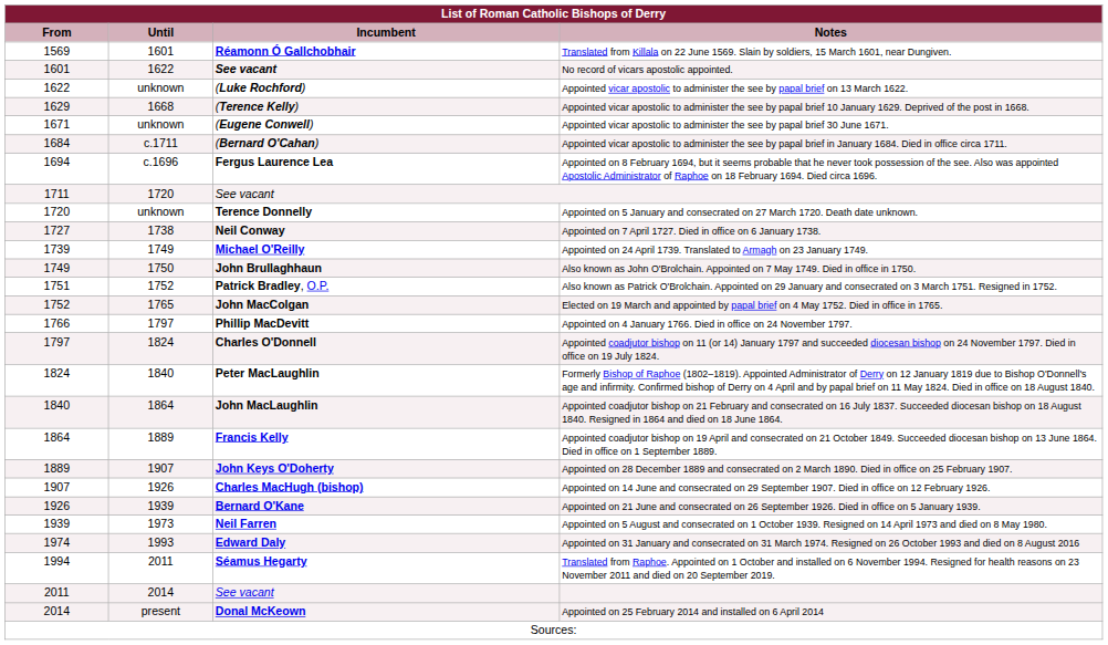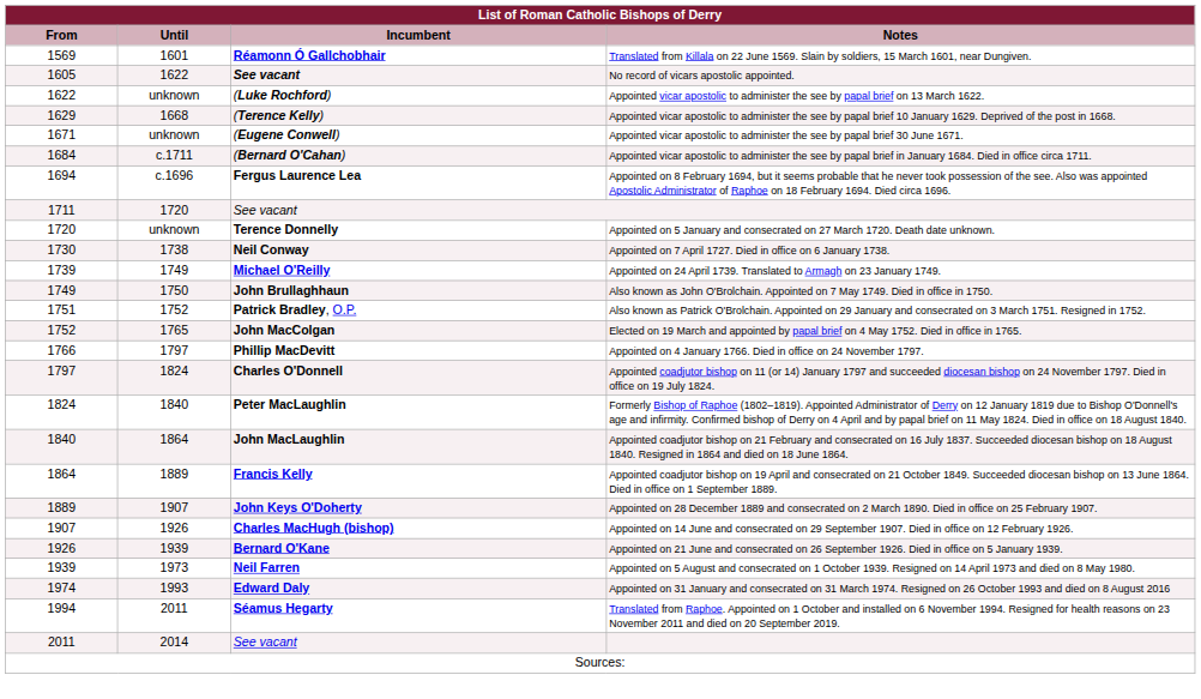 <table class="wikitable" style="width:95%;" border="1" cellpadding="2">
 <tr>
 <th colspan="4" style="background-color: #7F1734; color: white;">List of Roman Catholic Bishops of Derry</th>
 </tr>
 <tr align=center>
 <th style="background-color:#D4B1BB" width="9%">From</th>
 <th style="background-color:#D4B1BB" width="9%">Until</th>
 <th style="background-color:#D4B1BB" width="30%">Incumbent</th>
 <th style="background-color:#D4B1BB" width="47%">Notes</th>
 </tr>
 <tr valign=top bgcolor="white">
 <td align=center>1569</td>
 <td align=center>1601</td>
 <td><strong><a href='#'>Réamonn Ó Gallchobhair</a></strong></td>
 <td><small><a href='#'>Translated</a> from <a href='#'>Killala</a> on 22 June 1569. Slain by soldiers, 15 March 1601, near Dungiven.</small></td>
 </tr>
 <tr valign=top bgcolor="#F7F0F2">
-<td align=center>1601</td>
+<td align=center>1605</td>
 <td align=center>1622</td>
 <td><strong><em>See vacant</em></strong></td>
 <td><small>No record of vicars apostolic appointed.</small></td>
 </tr>
 <tr valign=top bgcolor="white">
 <td align=center>1622</td>
 <td align=center>unknown</td>
 <td><em>(<strong>Luke Rochford</strong>)</em></td>
 <td><small>Appointed <a href='#'>vicar apostolic</a> to administer the see by <a href='#'>papal brief</a> on 13 March 1622.</small></td>
 </tr>
 <tr valign=top bgcolor="#F7F0F2">
 <td align=center>1629</td>
 <td align=center>1668</td>
 <td><em>(<strong>Terence Kelly</strong>)</em></td>
 <td><small>Appointed vicar apostolic to administer the see by papal brief 10 January 1629. Deprived of the post in 1668.</small></td>
 </tr>
 <tr valign=top bgcolor="white">
 <td align=center>1671</td>
 <td align=center>unknown</td>
 <td><em>(<strong>Eugene Conwell</strong>)</em></td>
 <td><small>Appointed vicar apostolic to administer the see by papal brief 30 June 1671.</small></td>
 </tr>
 <tr valign=top bgcolor="#F7F0F2">
 <td align=center>1684</td>
 <td align=center>c.1711</td>
 <td><em>(<strong>Bernard O'Cahan</strong>)</em></td>
 <td><small>Appointed vicar apostolic to administer the see by papal brief in January 1684. Died in office circa 1711.</small></td>
 </tr>
 <tr valign=top bgcolor="white">
 <td align=center>1694</td>
 <td align=center>c.1696</td>
 <td><strong>Fergus Laurence Lea</strong></td>
 <td><small>Appointed on 8 February 1694, but it seems probable that he never took possession of the see. Also was appointed <a href='#'>Apostolic Administrator</a> of <a href='#'>Raphoe</a> on 18 February 1694. Died circa 1696.</small></td>
 </tr>
 <tr valign=top bgcolor="#F7F0F2">
 <td align=center>1711</td>
 <td align=center>1720</td>
 <td colspan=2><em>See vacant</em></td>
 </tr>
 <tr valign=top bgcolor="white">
 <td align=center>1720</td>
 <td align=center>unknown</td>
 <td><strong>Terence Donnelly</strong></td>
 <td><small>Appointed on 5 January and consecrated on 27 March 1720. Death date unknown.</small></td>
 </tr>
 <tr valign=top bgcolor="#F7F0F2">
-<td align=center>1727</td>
+<td align=center>1730</td>
 <td align=center>1738</td>
 <td><strong>Neil Conway</strong></td>
 <td><small>Appointed on 7 April 1727. Died in office on 6 January 1738.</small></td>
 </tr>
 <tr valign=top bgcolor="white">
 <td align=center>1739</td>
 <td align=center>1749</td>
 <td><strong><a href='#'>Michael O'Reilly</a></strong></td>
 <td><small>Appointed on 24 April 1739. Translated to <a href='#'>Armagh</a> on 23 January 1749.</small></td>
 </tr>
 <tr valign=top bgcolor="#F7F0F2">
 <td align=center>1749</td>
 <td align=center>1750</td>
 <td><strong>John Brullaghhaun</strong></td>
 <td><small>Also known as John O'Brolchain. Appointed on 7 May 1749. Died in office in 1750.</small></td>
 </tr>
 <tr valign=top bgcolor="white">
 <td align=center>1751</td>
 <td align=center>1752</td>
 <td><strong>Patrick Bradley</strong>, <a href='#'>O.P.</a></td>
 <td><small>Also known as Patrick O'Brolchain. Appointed on 29 January and consecrated on 3 March 1751. Resigned in 1752.</small></td>
 </tr>
 <tr valign=top bgcolor="#F7F0F2">
 <td align=center>1752</td>
 <td align=center>1765</td>
 <td><strong>John MacColgan</strong></td>
 <td><small>Elected on 19 March and appointed by <a href='#'>papal brief</a> on 4 May 1752. Died in office in 1765.</small></td>
 </tr>
 <tr valign=top bgcolor="white">
 <td align=center>1766</td>
 <td align=center>1797</td>
 <td><strong>Phillip MacDevitt</strong></td>
 <td><small>Appointed on 4 January 1766. Died in office on 24 November 1797.</small></td>
 </tr>
 <tr valign=top bgcolor="#F7F0F2">
 <td align=center>1797</td>
 <td align=center>1824</td>
 <td><strong>Charles O'Donnell</strong></td>
 <td><small>Appointed <a href='#'>coadjutor bishop</a> on 11 (or 14) January 1797 and succeeded <a href='#'>diocesan bishop</a> on 24 November 1797. Died in office on 19 July 1824.</small></td>
 </tr>
 <tr valign=top bgcolor="white">
 <td align=center>1824</td>
 <td align=center>1840</td>
 <td><strong>Peter MacLaughlin</strong></td>
 <td><small>Formerly <a href='#'>Bishop of Raphoe</a> (1802–1819). Appointed Administrator of <a href='#'>Derry</a> on 12 January 1819 due to Bishop O'Donnell's age and infirmity. Confirmed bishop of Derry on 4 April and by papal brief on 11 May 1824. Died in office on 18 August 1840.</small></td>
 </tr>
 <tr valign=top bgcolor="#F7F0F2">
 <td align=center>1840</td>
 <td align=center>1864</td>
 <td><strong>John MacLaughlin</strong></td>
 <td><small>Appointed coadjutor bishop on 21 February and consecrated on 16 July 1837. Succeeded diocesan bishop on 18 August 1840. Resigned in 1864 and died on 18 June 1864.</small></td>
 </tr>
 <tr valign=top bgcolor="white">
 <td align=center>1864</td>
 <td align=center>1889</td>
 <td><strong><a href='#'>Francis Kelly</a></strong></td>
 <td><small>Appointed coadjutor bishop on 19 April and consecrated on 21 October 1849. Succeeded diocesan bishop on 13 June 1864. Died in office on 1 September 1889.</small></td>
 </tr>
 <tr valign=top bgcolor="#F7F0F2">
 <td align=center>1889</td>
 <td align=center>1907</td>
 <td><strong><a href='#'>John Keys O'Doherty</a></strong></td>
 <td><small>Appointed on 28 December 1889 and consecrated on 2 March 1890. Died in office on 25 February 1907.</small></td>
 </tr>
 <tr valign=top bgcolor="white">
 <td align=center>1907</td>
 <td align=center>1926</td>
 <td><strong><a href='#'>Charles MacHugh (bishop)</a></strong></td>
 <td><small>Appointed on 14 June and consecrated on 29 September 1907. Died in office on 12 February 1926.</small></td>
 </tr>
 <tr valign=top bgcolor="#F7F0F2">
 <td align=center>1926</td>
 <td align=center>1939</td>
 <td><strong><a href='#'>Bernard O'Kane</a></strong></td>
 <td><small>Appointed on 21 June and consecrated on 26 September 1926. Died in office on 5 January 1939.</small></td>
 </tr>
 <tr valign=top bgcolor="white">
 <td align=center>1939</td>
 <td align=center>1973</td>
 <td><strong><a href='#'>Neil Farren</a></strong></td>
 <td><small>Appointed on 5 August and consecrated on 1 October 1939. Resigned on 14 April 1973 and died on 8 May 1980.</small></td>
 </tr>
 <tr valign=top bgcolor="#F7F0F2">
 <td align=center>1974</td>
 <td align=center>1993</td>
 <td><strong><a href='#'>Edward Daly</a></strong></td>
 <td><small>Appointed on 31 January and consecrated on 31 March 1974. Resigned on 26 October 1993 and died on 8 August 2016</small></td>
 </tr>
 <tr valign=top bgcolor="white">
 <td align=center>1994</td>
 <td align=center>2011</td>
 <td><strong><a href='#'>Séamus Hegarty</a></strong></td>
 <td><small><a href='#'>Translated</a> from <a href='#'>Raphoe</a>. Appointed on 1 October and installed on 6 November 1994. Resigned for health reasons on 23 November 2011 and died on 20 September 2019. </small></td>
 </tr>
 <tr valign=top bgcolor="#F7F0F2">
 <td align=center>2011</td>
 <td align=center>2014</td>
 <td><em><a href='#'>See vacant</a></em></td>
 <td><small></small></td>
 </tr>
-<tr valign=top bgcolor="#F7F0F2">
-<td align=center>2014</td>
-<td align=center>present</td>
-<td><strong><a href='#'>Donal McKeown</a></strong></td>
-<td><small>Appointed on 25 February 2014 and installed on 6 April 2014</small></td>
-</tr>
 <tr valign=top bgcolor="white">
 <td colspan="4" style="text-align: center;">Sources:</td>
 </tr>
 </table>
